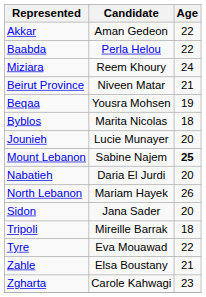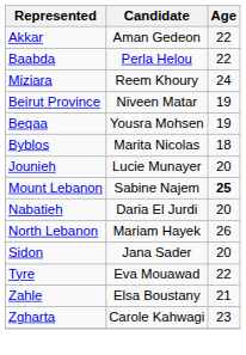 <table class="sortable wikitable">
 <tr>
 <th>Represented</th>
 <th>Candidate</th>
 <th>Age</th>
 </tr>
 <tr>
 <td><a href='#'>Akkar</a></td>
 <td style="text-align:center;">Aman Gedeon</td>
 <td style="text-align:center;">22</td>
 </tr>
 <tr>
 <td><a href='#'>Baabda</a></td>
 <td style="text-align:center;"><a href='#'>Perla Helou</a></td>
 <td style="text-align:center;">22</td>
 </tr>
 <tr>
 <td><a href='#'>Miziara</a></td>
 <td style="text-align:center;">Reem Khoury</td>
 <td style="text-align:center;">24</td>
 </tr>
 <tr>
 <td><a href='#'>Beirut Province</a></td>
 <td style="text-align:center;">Niveen Matar</td>
-<td style="text-align:center;">21</td>
+<td style="text-align:center;">19</td>
 </tr>
 <tr>
 <td><a href='#'>Beqaa</a></td>
 <td style="text-align:center;">Yousra Mohsen</td>
 <td style="text-align:center;">19</td>
 </tr>
 <tr>
 <td><a href='#'>Byblos</a></td>
 <td style="text-align:center;">Marita Nicolas</td>
 <td style="text-align:center;">18</td>
 </tr>
 <tr>
 <td><a href='#'>Jounieh</a></td>
 <td style="text-align:center;">Lucie Munayer</td>
 <td style="text-align:center;">20</td>
 </tr>
 <tr>
 <td><a href='#'>Mount Lebanon</a></td>
 <td style="text-align:center;">Sabine Najem</td>
 <td style="text-align:center;"><strong>25</strong></td>
 </tr>
 <tr>
 <td><a href='#'>Nabatieh</a></td>
 <td style="text-align:center;">Daria El Jurdi</td>
 <td style="text-align:center;">20</td>
 </tr>
 <tr>
 <td><a href='#'>North Lebanon</a></td>
 <td style="text-align:center;">Mariam Hayek</td>
 <td style="text-align:center;">26</td>
 </tr>
 <tr>
 <td><a href='#'>Sidon</a></td>
 <td style="text-align:center;">Jana Sader</td>
 <td style="text-align:center;">20</td>
 </tr>
 <tr>
-<td><a href='#'>Tripoli</a></td>
-<td style="text-align:center;">Mireille Barrak</td>
-<td style="text-align:center;">18</td>
-</tr>
-<tr>
 <td><a href='#'>Tyre</a></td>
 <td style="text-align:center;">Eva Mouawad</td>
 <td style="text-align:center;">22</td>
 </tr>
 <tr>
 <td><a href='#'>Zahle</a></td>
 <td style="text-align:center;">Elsa Boustany</td>
 <td style="text-align:center;">21</td>
 </tr>
 <tr>
 <td><a href='#'>Zgharta</a></td>
 <td style="text-align:center;">Carole Kahwagi</td>
 <td style="text-align:center;">23</td>
 </tr>
 <tr>
 </tr>
 </table>
